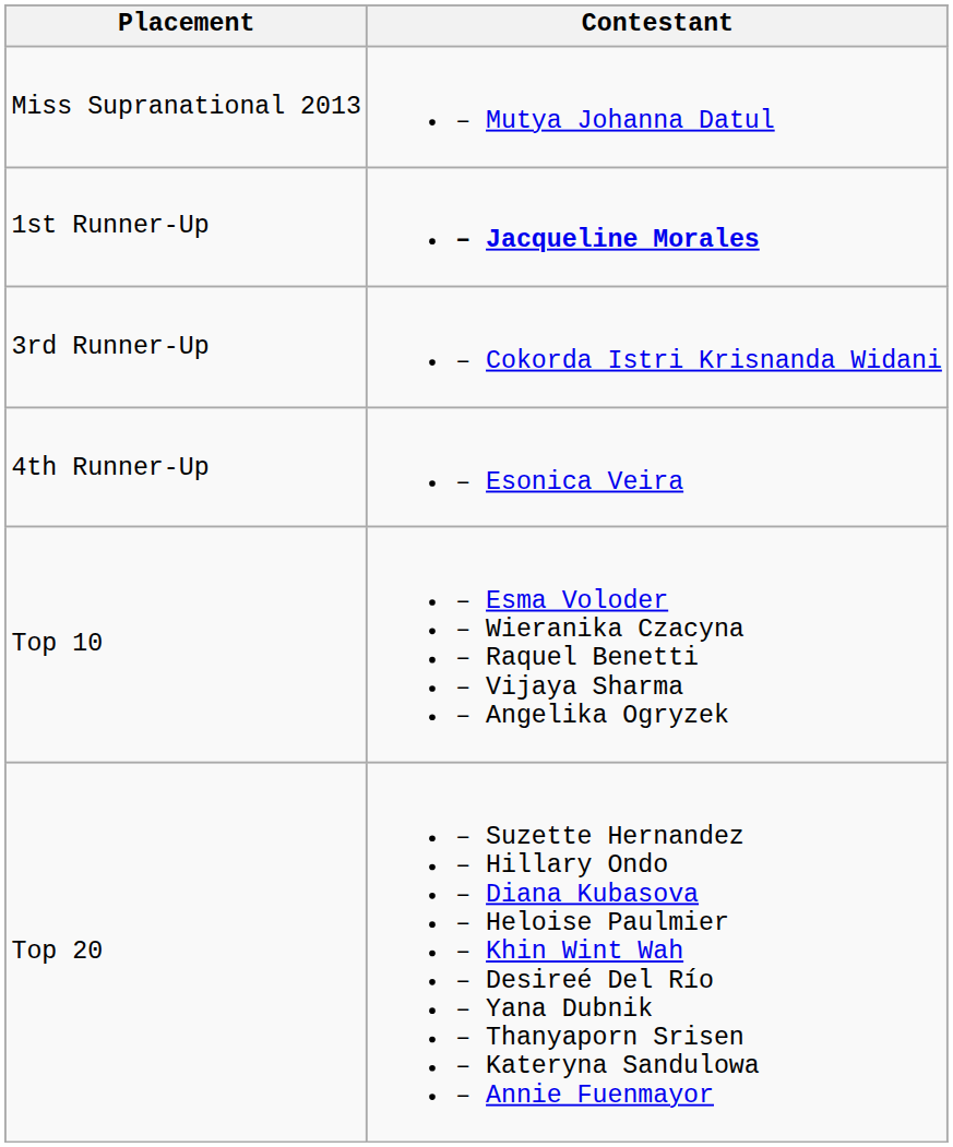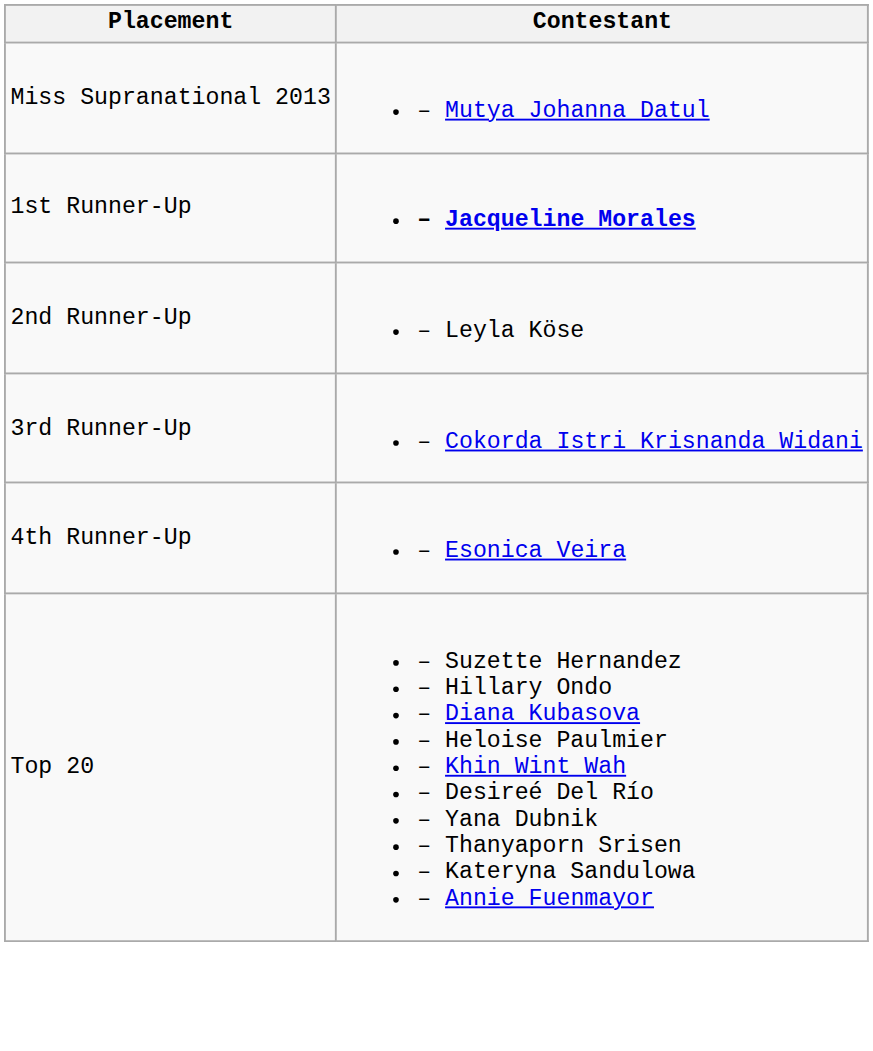 <table class="wikitable sortable" style="font-size: 95%;">
 <tr>
 <th>Placement</th>
 <th>Contestant</th>
 </tr>
 <tr>
 <td>Miss Supranational 2013</td>
 <td><br><ul><li> – <a href='#'>Mutya Johanna Datul</a></li></ul></td>
 </tr>
 <tr>
 <td>1st Runner-Up</td>
 <td><strong><br><ul><li> – <a href='#'>Jacqueline Morales</a></li></ul></strong></td>
 </tr>
 <tr>
+<td>2nd Runner-Up</td>
+<td><br><ul><li> – Leyla Köse</li></ul></td>
+</tr>
+<tr>
 <td>3rd Runner-Up</td>
 <td><br><ul><li> – <a href='#'>Cokorda Istri Krisnanda Widani</a></li></ul></td>
 </tr>
 <tr>
 <td>4th Runner-Up</td>
 <td><br><ul><li> – <a href='#'>Esonica Veira</a></li></ul></td>
 </tr>
 <tr>
-<td>Top 10</td>
-<td><br><ul><li> – <a href='#'>Esma Voloder</a></li><li> – Wieranika Czacyna</li><li> – Raquel Benetti</li><li> – Vijaya Sharma</li><li> – Angelika Ogryzek</li></ul></td>
-</tr>
-<tr>
 <td>Top 20</td>
 <td><br><ul><li> – Suzette Hernandez</li><li> – Hillary Ondo</li><li> – <a href='#'>Diana Kubasova</a></li><li> – Heloise Paulmier</li><li> – <a href='#'>Khin Wint Wah</a></li><li> – Desireé Del Río</li><li> – Yana Dubnik</li><li> – Thanyaporn Srisen</li><li> – Kateryna Sandulowa</li><li> – <a href='#'>Annie Fuenmayor</a></li></ul></td>
 </tr>
 </table>
